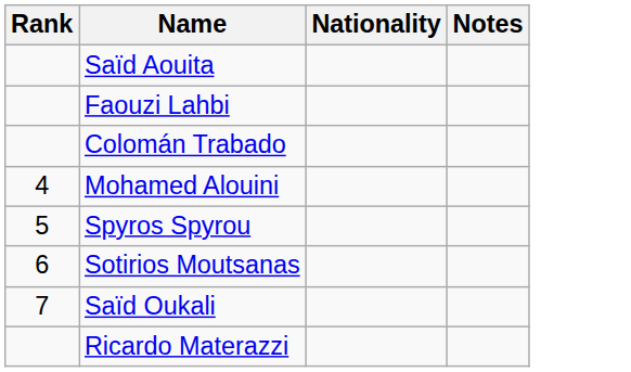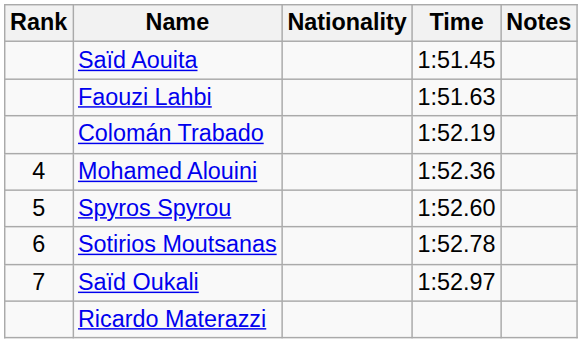 <table class="wikitable sortable" style="text-align:center">
 <tr>
 <th>Rank</th>
 <th>Name</th>
 <th>Nationality</th>
+<th>Time</th>
 <th>Notes</th>
 </tr>
 <tr>
 <td></td>
 <td align=left><a href='#'>Saïd Aouita</a></td>
 <td align=left></td>
+<td>1:51.45</td>
 <td></td>
 </tr>
 <tr>
 <td></td>
 <td align=left><a href='#'>Faouzi Lahbi</a></td>
 <td align=left></td>
+<td>1:51.63</td>
 <td></td>
 </tr>
 <tr>
 <td></td>
 <td align=left><a href='#'>Colomán Trabado</a></td>
 <td align=left></td>
+<td>1:52.19</td>
 <td></td>
 </tr>
 <tr>
 <td>4</td>
 <td align=left><a href='#'>Mohamed Alouini</a></td>
 <td align=left></td>
+<td>1:52.36</td>
 <td></td>
 </tr>
 <tr>
 <td>5</td>
 <td align=left><a href='#'>Spyros Spyrou</a></td>
 <td align=left></td>
+<td>1:52.60</td>
 <td></td>
 </tr>
 <tr>
 <td>6</td>
 <td align=left><a href='#'>Sotirios Moutsanas</a></td>
 <td align=left></td>
+<td>1:52.78</td>
 <td></td>
 </tr>
 <tr>
 <td>7</td>
 <td align=left><a href='#'>Saïd Oukali</a></td>
 <td align=left></td>
+<td>1:52.97</td>
 <td></td>
 </tr>
 <tr>
 <td></td>
 <td align=left><a href='#'>Ricardo Materazzi</a></td>
 <td align=left></td>
 <td></td>
+<td></td>
 </tr>
 </table>
